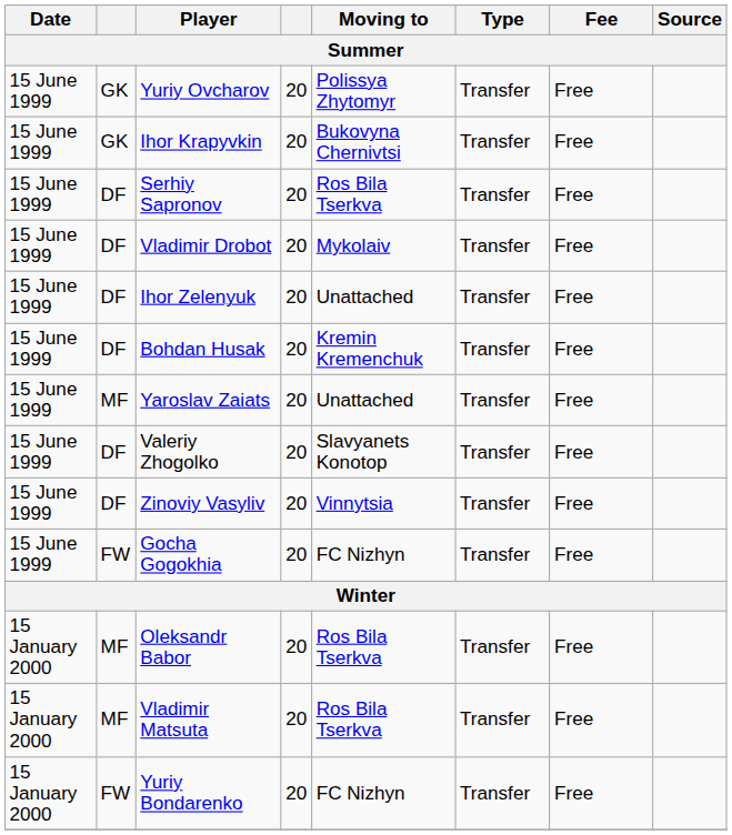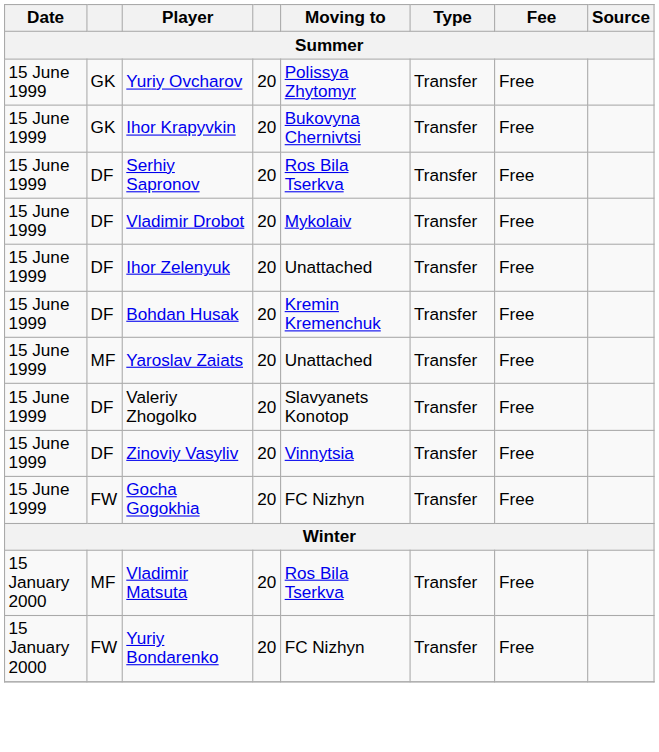 <table class="wikitable sortable">
 <tr>
 <th style="width:115px;">Date</th>
 <th style="width:30px;"></th>
 <th style="width:220px;">Player</th>
 <th style="width:20px;"></th>
 <th style="width:200px;">Moving to</th>
 <th style="width:120px;" class="unsortable">Type</th>
 <th style="width:250px;" class="unsortable">Fee</th>
 <th style="width:20px;">Source</th>
 </tr>
 <tr>
 <th colspan=8>Summer</th>
 </tr>
 <tr>
 <td>15 June 1999</td>
 <td>GK</td>
 <td> <a href='#'>Yuriy Ovcharov</a></td>
 <td>20</td>
 <td> <a href='#'>Polissya Zhytomyr</a></td>
 <td>Transfer</td>
 <td>Free</td>
 <td></td>
 </tr>
 <tr>
 <td>15 June 1999</td>
 <td>GK</td>
 <td> <a href='#'>Ihor Krapyvkin</a></td>
 <td>20</td>
 <td> <a href='#'>Bukovyna Chernivtsi</a></td>
 <td>Transfer</td>
 <td>Free</td>
 <td></td>
 </tr>
 <tr>
 <td>15 June 1999</td>
 <td>DF</td>
 <td> <a href='#'>Serhiy Sapronov</a></td>
 <td>20</td>
 <td> <a href='#'>Ros Bila Tserkva</a></td>
 <td>Transfer</td>
 <td>Free</td>
 <td></td>
 </tr>
 <tr>
 <td>15 June 1999</td>
 <td>DF</td>
 <td> <a href='#'>Vladimir Drobot</a></td>
 <td>20</td>
 <td> <a href='#'>Mykolaiv</a></td>
 <td>Transfer</td>
 <td>Free</td>
 <td></td>
 </tr>
 <tr>
 <td>15 June 1999</td>
 <td>DF</td>
 <td> <a href='#'>Ihor Zelenyuk</a></td>
 <td>20</td>
 <td>Unattached</td>
 <td>Transfer</td>
 <td>Free</td>
 <td></td>
 </tr>
 <tr>
 <td>15 June 1999</td>
 <td>DF</td>
 <td> <a href='#'>Bohdan Husak</a></td>
 <td>20</td>
 <td> <a href='#'>Kremin Kremenchuk</a></td>
 <td>Transfer</td>
 <td>Free</td>
 <td></td>
 </tr>
 <tr>
 <td>15 June 1999</td>
 <td>MF</td>
 <td> <a href='#'>Yaroslav Zaiats</a></td>
 <td>20</td>
 <td>Unattached</td>
 <td>Transfer</td>
 <td>Free</td>
 <td></td>
 </tr>
 <tr>
 <td>15 June 1999</td>
 <td>DF</td>
 <td> Valeriy Zhogolko</td>
 <td>20</td>
 <td> Slavyanets Konotop</td>
 <td>Transfer</td>
 <td>Free</td>
 <td></td>
 </tr>
 <tr>
 <td>15 June 1999</td>
 <td>DF</td>
 <td> <a href='#'>Zinoviy Vasyliv</a></td>
 <td>20</td>
 <td> <a href='#'>Vinnytsia</a></td>
 <td>Transfer</td>
 <td>Free</td>
 <td></td>
 </tr>
 <tr>
 <td>15 June 1999</td>
 <td>FW</td>
 <td> <a href='#'>Gocha Gogokhia</a></td>
 <td>20</td>
 <td> FC Nizhyn</td>
 <td>Transfer</td>
 <td>Free</td>
 <td></td>
 </tr>
 <tr>
 <th colspan=8>Winter</th>
 </tr>
 <tr>
 <td>15 January 2000</td>
 <td>MF</td>
-<td> <a href='#'>Oleksandr Babor</a></td>
-<td>20</td>
-<td> <a href='#'>Ros Bila Tserkva</a></td>
-<td>Transfer</td>
-<td>Free</td>
-<td></td>
-</tr>
-<tr>
-<td>15 January 2000</td>
-<td>MF</td>
 <td> <a href='#'>Vladimir Matsuta</a></td>
 <td>20</td>
 <td> <a href='#'>Ros Bila Tserkva</a></td>
 <td>Transfer</td>
 <td>Free</td>
 <td></td>
 </tr>
 <tr>
 <td>15 January 2000</td>
 <td>FW</td>
 <td> <a href='#'>Yuriy Bondarenko</a></td>
 <td>20</td>
 <td> FC Nizhyn</td>
 <td>Transfer</td>
 <td>Free</td>
 <td></td>
 </tr>
 <tr>
 </tr>
 </table>
